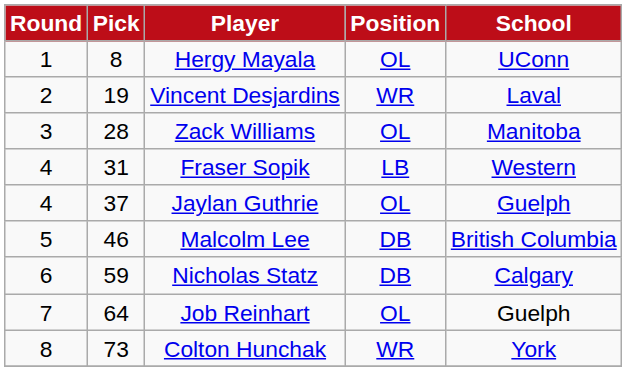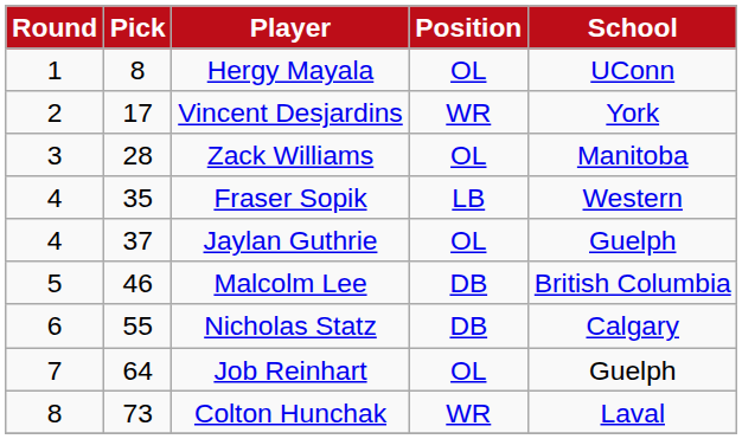 <table class="wikitable" style="font-size: 95%;">
 <tr>
 <th style="background:#BD0D18;color:#FFFFFF;">Round</th>
 <th style="background:#BD0D18;color:#FFFFFF;">Pick</th>
 <th style="background:#BD0D18;color:#FFFFFF;">Player</th>
 <th style="background:#BD0D18;color:#FFFFFF;">Position</th>
 <th style="background:#BD0D18;color:#FFFFFF;">School</th>
 </tr>
 <tr align="center">
 <td align=center>1</td>
 <td>8</td>
 <td><a href='#'>Hergy Mayala</a></td>
 <td><a href='#'>OL</a></td>
 <td><a href='#'>UConn</a></td>
 </tr>
 <tr align="center">
 <td align=center>2</td>
-<td>19</td>
+<td>17</td>
 <td><a href='#'>Vincent Desjardins</a></td>
 <td><a href='#'>WR</a></td>
-<td><a href='#'>Laval</a></td>
+<td><a href='#'>York</a></td>
 </tr>
 <tr align="center">
 <td align=center>3</td>
 <td>28</td>
 <td><a href='#'>Zack Williams</a></td>
 <td><a href='#'>OL</a></td>
 <td><a href='#'>Manitoba</a></td>
 </tr>
 <tr align="center">
 <td align=center>4</td>
-<td>31</td>
+<td>35</td>
 <td><a href='#'>Fraser Sopik</a></td>
 <td><a href='#'>LB</a></td>
 <td><a href='#'>Western</a></td>
 </tr>
 <tr align="center">
 <td align=center>4</td>
 <td>37</td>
 <td><a href='#'>Jaylan Guthrie</a></td>
 <td><a href='#'>OL</a></td>
 <td><a href='#'>Guelph</a></td>
 </tr>
 <tr align="center">
 <td align=center>5</td>
 <td>46</td>
 <td><a href='#'>Malcolm Lee</a></td>
 <td><a href='#'>DB</a></td>
 <td><a href='#'>British Columbia</a></td>
 </tr>
 <tr align="center">
 <td align=center>6</td>
-<td>59</td>
+<td>55</td>
 <td><a href='#'>Nicholas Statz</a></td>
 <td><a href='#'>DB</a></td>
 <td><a href='#'>Calgary</a></td>
 </tr>
 <tr align="center">
 <td align=center>7</td>
 <td>64</td>
 <td><a href='#'>Job Reinhart</a></td>
 <td><a href='#'>OL</a></td>
 <td>Guelph</td>
 </tr>
 <tr align="center">
 <td align=center>8</td>
 <td>73</td>
 <td><a href='#'>Colton Hunchak</a></td>
 <td><a href='#'>WR</a></td>
-<td><a href='#'>York</a></td>
+<td><a href='#'>Laval</a></td>
 </tr>
 <tr>
 </tr>
 </table>
